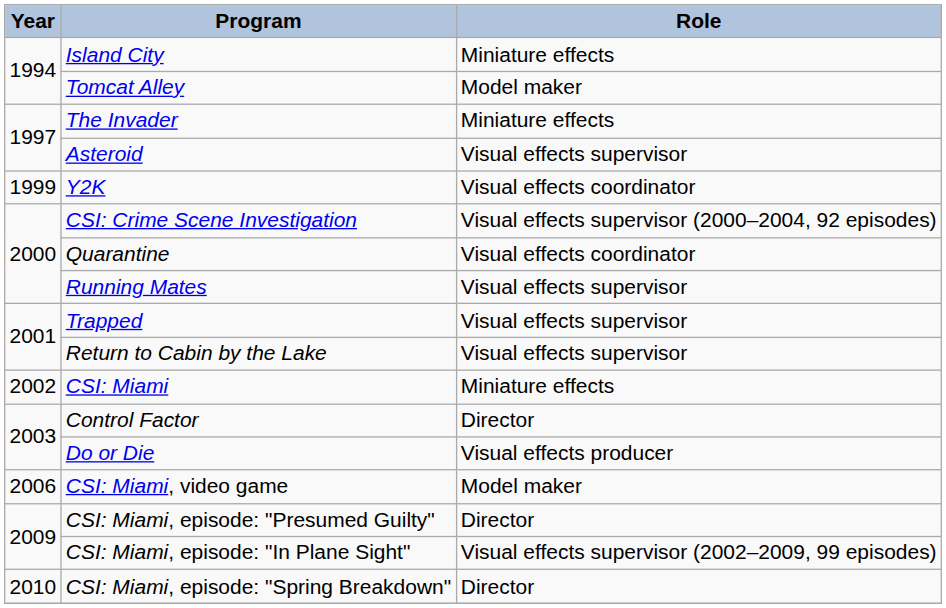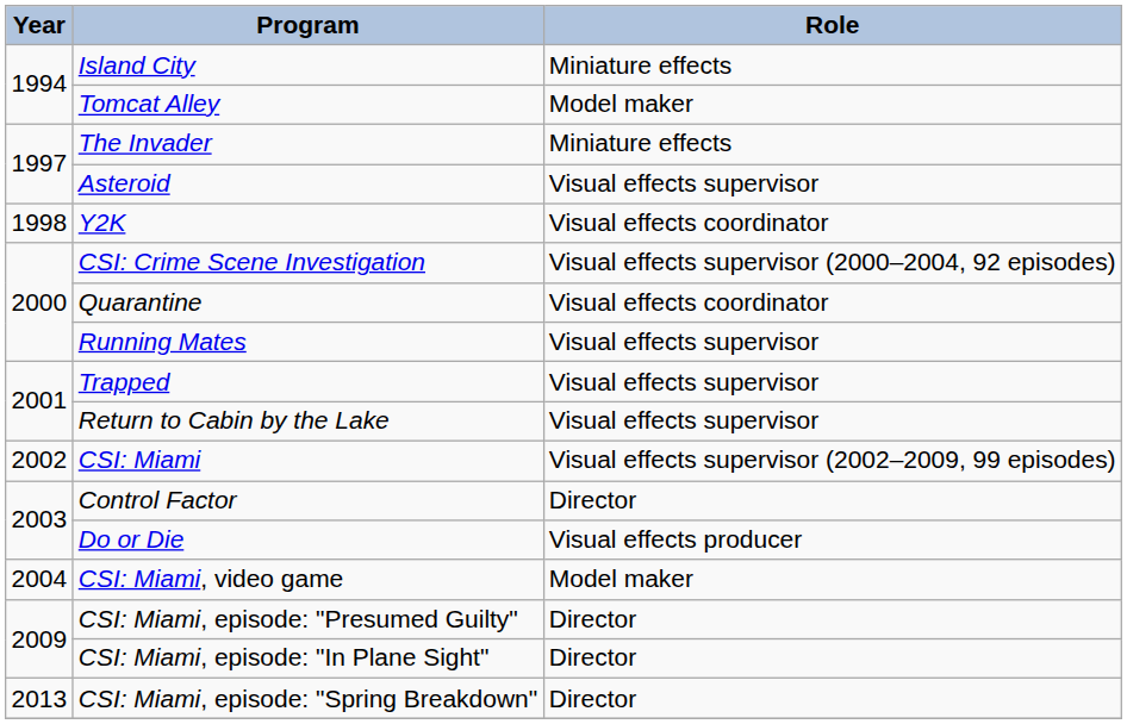 <table class="wikitable">
 <tr>
 <th style="background:#B0C4DE;">Year</th>
 <th style="background:#B0C4DE;">Program</th>
 <th style="background:#B0C4DE;">Role</th>
 </tr>
 <tr>
 <td rowspan="2">1994</td>
 <td><em><a href='#'>Island City</a></em></td>
 <td>Miniature effects</td>
 </tr>
 <tr>
 <td><em><a href='#'>Tomcat Alley</a></em></td>
 <td>Model maker</td>
 </tr>
 <tr>
 <td rowspan="2">1997</td>
 <td><em><a href='#'>The Invader</a></em></td>
 <td>Miniature effects</td>
 </tr>
 <tr>
 <td><em><a href='#'>Asteroid</a></em></td>
 <td>Visual effects supervisor</td>
 </tr>
 <tr>
-<td>1999</td>
+<td>1998</td>
 <td><em><a href='#'>Y2K</a></em></td>
 <td>Visual effects coordinator</td>
 </tr>
 <tr>
 <td rowspan="3">2000</td>
 <td><em><a href='#'>CSI: Crime Scene Investigation</a></em></td>
 <td>Visual effects supervisor (2000–2004, 92 episodes)</td>
 </tr>
 <tr>
 <td><em>Quarantine</em></td>
 <td>Visual effects coordinator</td>
 </tr>
 <tr>
 <td><em><a href='#'>Running Mates</a></em></td>
 <td>Visual effects supervisor</td>
 </tr>
 <tr>
 <td rowspan="2">2001</td>
 <td><em><a href='#'>Trapped</a></em></td>
 <td>Visual effects supervisor</td>
 </tr>
 <tr>
 <td><em>Return to Cabin by the Lake</em></td>
 <td>Visual effects supervisor</td>
 </tr>
 <tr>
 <td>2002</td>
 <td><em><a href='#'>CSI: Miami</a></em></td>
-<td>Miniature effects</td>
+<td>Visual effects supervisor (2002–2009, 99 episodes)</td>
 </tr>
 <tr>
 <td rowspan="2">2003</td>
 <td><em>Control Factor</em></td>
 <td>Director</td>
 </tr>
 <tr>
 <td><em><a href='#'>Do or Die</a></em></td>
 <td>Visual effects producer</td>
 </tr>
 <tr>
-<td>2006</td>
+<td>2004</td>
 <td><em><a href='#'>CSI: Miami</a></em>, video game</td>
 <td>Model maker</td>
 </tr>
 <tr>
 <td rowspan="2">2009</td>
 <td><em>CSI: Miami</em>, episode: "Presumed Guilty"</td>
 <td>Director</td>
 </tr>
 <tr>
 <td><em>CSI: Miami</em>, episode: "In Plane Sight"</td>
-<td>Visual effects supervisor (2002–2009, 99 episodes)</td>
+<td>Director</td>
 </tr>
 <tr>
-<td>2010</td>
+<td>2013</td>
 <td><em>CSI: Miami</em>, episode: "Spring Breakdown"</td>
 <td>Director</td>
 </tr>
 <tr>
 </tr>
 </table>
